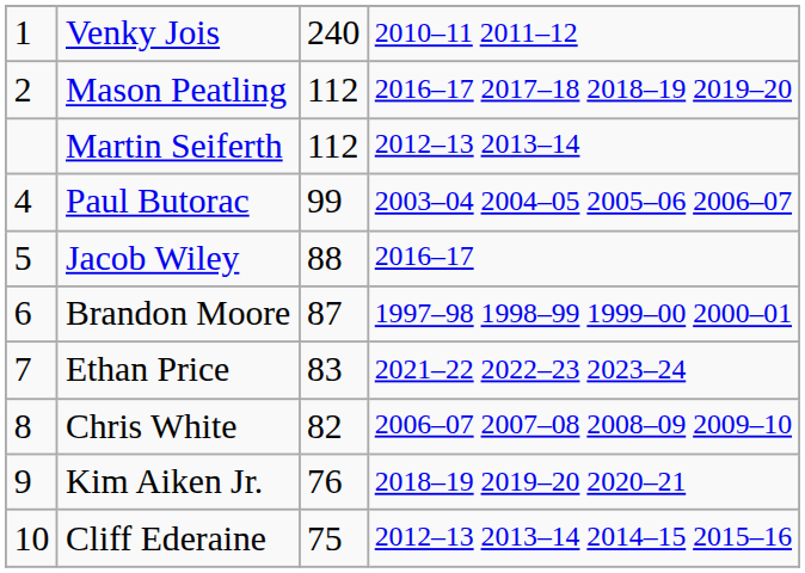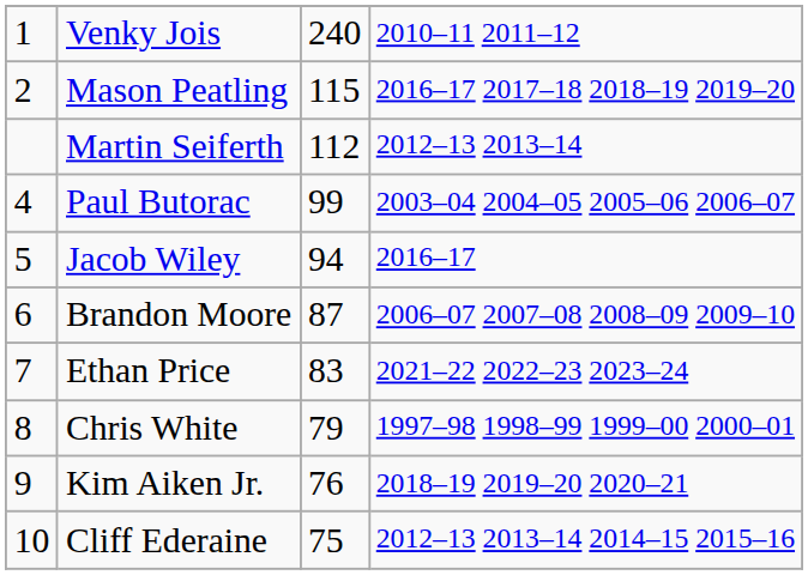 <table class="wikitable">
 <tr>
 </tr>
 <tr>
 <td>1</td>
 <td><a href='#'>Venky Jois</a></td>
 <td>240</td>
 <td style="font-size:80%;"><a href='#'>2010–11</a> <a href='#'>2011–12</a></td>
 </tr>
 <tr>
 <td>2</td>
 <td><a href='#'>Mason Peatling</a></td>
-<td>112</td>
+<td>115</td>
 <td style="font-size:80%;"><a href='#'>2016–17</a> <a href='#'>2017–18</a> <a href='#'>2018–19</a> <a href='#'>2019–20</a></td>
 </tr>
 <tr>
 <td></td>
 <td><a href='#'>Martin Seiferth</a></td>
 <td>112</td>
 <td style="font-size:80%;"><a href='#'>2012–13</a> <a href='#'>2013–14</a></td>
 </tr>
 <tr>
 <td>4</td>
 <td><a href='#'>Paul Butorac</a></td>
 <td>99</td>
 <td style="font-size:80%;"><a href='#'>2003–04</a> <a href='#'>2004–05</a> <a href='#'>2005–06</a> <a href='#'>2006–07</a></td>
 </tr>
 <tr>
 <td>5</td>
 <td><a href='#'>Jacob Wiley</a></td>
-<td>88</td>
+<td>94</td>
 <td style="font-size:80%;"><a href='#'>2016–17</a></td>
 </tr>
 <tr>
 <td>6</td>
 <td>Brandon Moore</td>
 <td>87</td>
-<td style="font-size:80%;"><a href='#'>1997–98</a> <a href='#'>1998–99</a> <a href='#'>1999–00</a> <a href='#'>2000–01</a></td>
+<td style="font-size:80%;"><a href='#'>2006–07</a> <a href='#'>2007–08</a> <a href='#'>2008–09</a> <a href='#'>2009–10</a></td>
 </tr>
 <tr>
 <td>7</td>
 <td>Ethan Price</td>
 <td>83</td>
 <td style="font-size:80%;"><a href='#'>2021–22</a> <a href='#'>2022–23</a> <a href='#'>2023–24</a></td>
 </tr>
 <tr>
 <td>8</td>
 <td>Chris White</td>
-<td>82</td>
-<td style="font-size:80%;"><a href='#'>2006–07</a> <a href='#'>2007–08</a> <a href='#'>2008–09</a> <a href='#'>2009–10</a></td>
+<td>79</td>
+<td style="font-size:80%;"><a href='#'>1997–98</a> <a href='#'>1998–99</a> <a href='#'>1999–00</a> <a href='#'>2000–01</a></td>
 </tr>
 <tr>
 <td>9</td>
 <td>Kim Aiken Jr.</td>
 <td>76</td>
 <td style="font-size:80%;"><a href='#'>2018–19</a> <a href='#'>2019–20</a> <a href='#'>2020–21</a></td>
 </tr>
 <tr>
 <td>10</td>
 <td>Cliff Ederaine</td>
 <td>75</td>
 <td style="font-size:80%;"><a href='#'>2012–13</a> <a href='#'>2013–14</a> <a href='#'>2014–15</a> <a href='#'>2015–16</a></td>
 </tr>
 </table>
